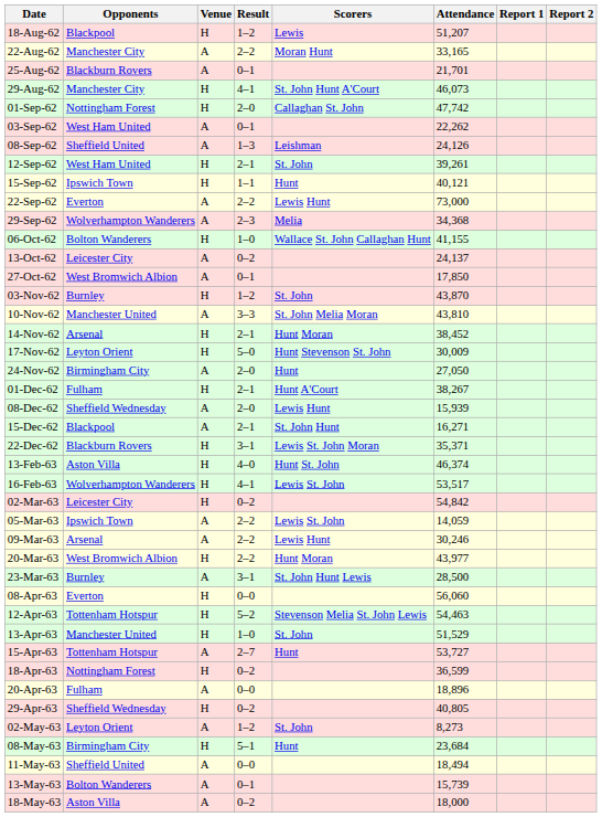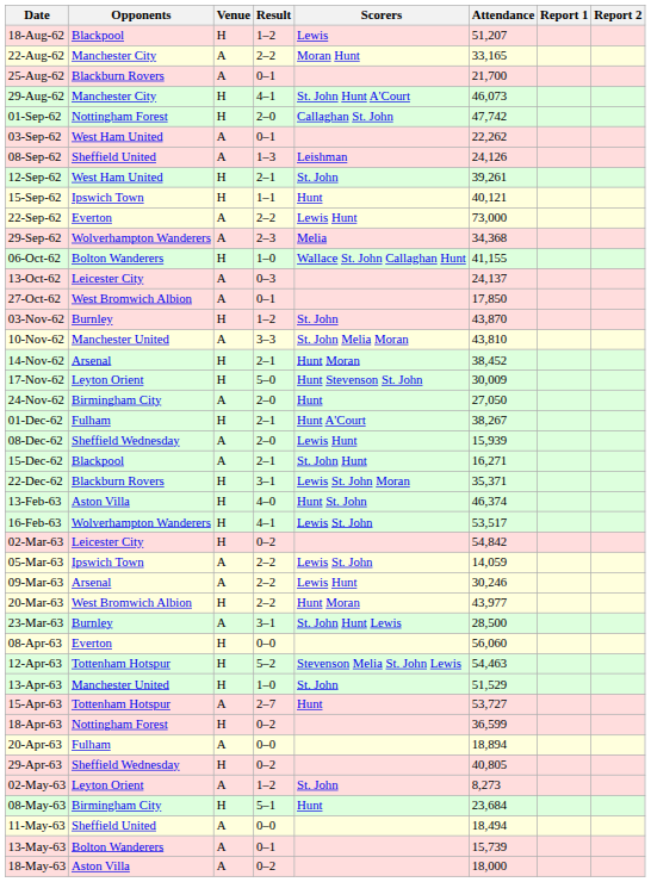 <table class=wikitable>
 <tr>
 <th>Date</th>
 <th>Opponents</th>
 <th>Venue</th>
 <th>Result</th>
 <th>Scorers</th>
 <th>Attendance</th>
 <th>Report 1</th>
 <th>Report 2</th>
 </tr>
 <tr bgcolor="#ffdddd">
 <td>18-Aug-62</td>
 <td><a href='#'>Blackpool</a></td>
 <td>H</td>
 <td>1–2</td>
 <td><a href='#'>Lewis</a> </td>
 <td>51,207</td>
 <td></td>
 <td></td>
 </tr>
 <tr bgcolor="#ffffdd">
 <td>22-Aug-62</td>
 <td><a href='#'>Manchester City</a></td>
 <td>A</td>
 <td>2–2</td>
 <td><a href='#'>Moran</a>  <a href='#'>Hunt</a> </td>
 <td>33,165</td>
 <td></td>
 <td></td>
 </tr>
 <tr bgcolor="#ffdddd">
 <td>25-Aug-62</td>
 <td><a href='#'>Blackburn Rovers</a></td>
 <td>A</td>
 <td>0–1</td>
 <td></td>
-<td>21,701</td>
+<td>21,700</td>
 <td></td>
 <td></td>
 </tr>
 <tr bgcolor="#ddffdd">
 <td>29-Aug-62</td>
 <td><a href='#'>Manchester City</a></td>
 <td>H</td>
 <td>4–1</td>
 <td><a href='#'>St. John</a>  <a href='#'>Hunt</a>  <a href='#'>A'Court</a> </td>
 <td>46,073</td>
 <td></td>
 <td></td>
 </tr>
 <tr bgcolor="#ddffdd">
 <td>01-Sep-62</td>
 <td><a href='#'>Nottingham Forest</a></td>
 <td>H</td>
 <td>2–0</td>
 <td><a href='#'>Callaghan</a>  <a href='#'>St. John</a> </td>
 <td>47,742</td>
 <td></td>
 <td></td>
 </tr>
 <tr bgcolor="#ffdddd">
 <td>03-Sep-62</td>
 <td><a href='#'>West Ham United</a></td>
 <td>A</td>
 <td>0–1</td>
 <td></td>
 <td>22,262</td>
 <td></td>
 <td></td>
 </tr>
 <tr bgcolor="#ffdddd">
 <td>08-Sep-62</td>
 <td><a href='#'>Sheffield United</a></td>
 <td>A</td>
 <td>1–3</td>
 <td><a href='#'>Leishman</a> </td>
 <td>24,126</td>
 <td></td>
 <td></td>
 </tr>
 <tr bgcolor="#ddffdd">
 <td>12-Sep-62</td>
 <td><a href='#'>West Ham United</a></td>
 <td>H</td>
 <td>2–1</td>
 <td><a href='#'>St. John</a> </td>
 <td>39,261</td>
 <td></td>
 <td></td>
 </tr>
 <tr bgcolor="#ffffdd">
 <td>15-Sep-62</td>
 <td><a href='#'>Ipswich Town</a></td>
 <td>H</td>
 <td>1–1</td>
 <td><a href='#'>Hunt</a> </td>
 <td>40,121</td>
 <td></td>
 <td></td>
 </tr>
 <tr bgcolor="#ffffdd">
 <td>22-Sep-62</td>
 <td><a href='#'>Everton</a></td>
 <td>A</td>
 <td>2–2</td>
 <td><a href='#'>Lewis</a>  <a href='#'>Hunt</a> </td>
 <td>73,000</td>
 <td></td>
 <td></td>
 </tr>
 <tr bgcolor="#ffdddd">
 <td>29-Sep-62</td>
 <td><a href='#'>Wolverhampton Wanderers</a></td>
 <td>A</td>
 <td>2–3</td>
 <td><a href='#'>Melia</a> </td>
 <td>34,368</td>
 <td></td>
 <td></td>
 </tr>
 <tr bgcolor="#ddffdd">
 <td>06-Oct-62</td>
 <td><a href='#'>Bolton Wanderers</a></td>
 <td>H</td>
 <td>1–0</td>
 <td><a href='#'>Wallace</a>  <a href='#'>St. John</a>  <a href='#'>Callaghan</a>  <a href='#'>Hunt</a> </td>
 <td>41,155</td>
 <td></td>
 <td></td>
 </tr>
 <tr bgcolor="#ffdddd">
 <td>13-Oct-62</td>
 <td><a href='#'>Leicester City</a></td>
 <td>A</td>
-<td>0–2</td>
+<td>0–3</td>
 <td></td>
 <td>24,137</td>
 <td></td>
 <td></td>
 </tr>
 <tr bgcolor="#ffdddd">
 <td>27-Oct-62</td>
 <td><a href='#'>West Bromwich Albion</a></td>
 <td>A</td>
 <td>0–1</td>
 <td></td>
 <td>17,850</td>
 <td></td>
 <td></td>
 </tr>
 <tr bgcolor="#ffdddd">
 <td>03-Nov-62</td>
 <td><a href='#'>Burnley</a></td>
 <td>H</td>
 <td>1–2</td>
 <td><a href='#'>St. John</a> </td>
 <td>43,870</td>
 <td></td>
 <td></td>
 </tr>
 <tr bgcolor="#ffffdd">
 <td>10-Nov-62</td>
 <td><a href='#'>Manchester United</a></td>
 <td>A</td>
 <td>3–3</td>
 <td><a href='#'>St. John</a>  <a href='#'>Melia</a>  <a href='#'>Moran</a> </td>
 <td>43,810</td>
 <td></td>
 <td></td>
 </tr>
 <tr bgcolor="#ddffdd">
 <td>14-Nov-62</td>
 <td><a href='#'>Arsenal</a></td>
 <td>H</td>
 <td>2–1</td>
 <td><a href='#'>Hunt</a>  <a href='#'>Moran</a> </td>
 <td>38,452</td>
 <td></td>
 <td></td>
 </tr>
 <tr bgcolor="#ddffdd">
 <td>17-Nov-62</td>
 <td><a href='#'>Leyton Orient</a></td>
 <td>H</td>
 <td>5–0</td>
 <td><a href='#'>Hunt</a>  <a href='#'>Stevenson</a>  <a href='#'>St. John</a> </td>
 <td>30,009</td>
 <td></td>
 <td></td>
 </tr>
 <tr bgcolor="#ddffdd">
 <td>24-Nov-62</td>
 <td><a href='#'>Birmingham City</a></td>
 <td>A</td>
 <td>2–0</td>
 <td><a href='#'>Hunt</a> </td>
 <td>27,050</td>
 <td></td>
 <td></td>
 </tr>
 <tr bgcolor="#ddffdd">
 <td>01-Dec-62</td>
 <td><a href='#'>Fulham</a></td>
 <td>H</td>
 <td>2–1</td>
 <td><a href='#'>Hunt</a>  <a href='#'>A'Court</a> </td>
 <td>38,267</td>
 <td></td>
 <td></td>
 </tr>
 <tr bgcolor="#ddffdd">
 <td>08-Dec-62</td>
 <td><a href='#'>Sheffield Wednesday</a></td>
 <td>A</td>
 <td>2–0</td>
 <td><a href='#'>Lewis</a>  <a href='#'>Hunt</a> </td>
 <td>15,939</td>
 <td></td>
 <td></td>
 </tr>
 <tr bgcolor="#ddffdd">
 <td>15-Dec-62</td>
 <td><a href='#'>Blackpool</a></td>
 <td>A</td>
 <td>2–1</td>
 <td><a href='#'>St. John</a>  <a href='#'>Hunt</a> </td>
 <td>16,271</td>
 <td></td>
 <td></td>
 </tr>
 <tr bgcolor="#ddffdd">
 <td>22-Dec-62</td>
 <td><a href='#'>Blackburn Rovers</a></td>
 <td>H</td>
 <td>3–1</td>
 <td><a href='#'>Lewis</a>  <a href='#'>St. John</a> <a href='#'>Moran</a> </td>
 <td>35,371</td>
 <td></td>
 <td></td>
 </tr>
 <tr bgcolor="#ddffdd">
 <td>13-Feb-63</td>
 <td><a href='#'>Aston Villa</a></td>
 <td>H</td>
 <td>4–0</td>
 <td><a href='#'>Hunt</a>  <a href='#'>St. John</a> </td>
 <td>46,374</td>
 <td></td>
 <td></td>
 </tr>
 <tr bgcolor="#ddffdd">
 <td>16-Feb-63</td>
 <td><a href='#'>Wolverhampton Wanderers</a></td>
 <td>H</td>
 <td>4–1</td>
 <td><a href='#'>Lewis</a>  <a href='#'>St. John</a> </td>
 <td>53,517</td>
 <td></td>
 <td></td>
 </tr>
 <tr bgcolor="#ffdddd">
 <td>02-Mar-63</td>
 <td><a href='#'>Leicester City</a></td>
 <td>H</td>
 <td>0–2</td>
 <td></td>
 <td>54,842</td>
 <td></td>
 <td></td>
 </tr>
 <tr bgcolor="#ffffdd">
 <td>05-Mar-63</td>
 <td><a href='#'>Ipswich Town</a></td>
 <td>A</td>
 <td>2–2</td>
 <td><a href='#'>Lewis</a>  <a href='#'>St. John</a> </td>
 <td>14,059</td>
 <td></td>
 <td></td>
 </tr>
 <tr bgcolor="#ffffdd">
 <td>09-Mar-63</td>
 <td><a href='#'>Arsenal</a></td>
 <td>A</td>
 <td>2–2</td>
 <td><a href='#'>Lewis</a>  <a href='#'>Hunt</a> </td>
 <td>30,246</td>
 <td></td>
 <td></td>
 </tr>
 <tr bgcolor="#ffffdd">
 <td>20-Mar-63</td>
 <td><a href='#'>West Bromwich Albion</a></td>
 <td>H</td>
 <td>2–2</td>
 <td><a href='#'>Hunt</a>  <a href='#'>Moran</a> </td>
 <td>43,977</td>
 <td></td>
 <td></td>
 </tr>
 <tr bgcolor="#ddffdd">
 <td>23-Mar-63</td>
 <td><a href='#'>Burnley</a></td>
 <td>A</td>
 <td>3–1</td>
 <td><a href='#'>St. John</a>  <a href='#'>Hunt</a>  <a href='#'>Lewis</a> </td>
 <td>28,500</td>
 <td></td>
 <td></td>
 </tr>
 <tr bgcolor="#ffffdd">
 <td>08-Apr-63</td>
 <td><a href='#'>Everton</a></td>
 <td>H</td>
 <td>0–0</td>
 <td></td>
 <td>56,060</td>
 <td></td>
 <td></td>
 </tr>
 <tr bgcolor="#ddffdd">
 <td>12-Apr-63</td>
 <td><a href='#'>Tottenham Hotspur</a></td>
 <td>H</td>
 <td>5–2</td>
 <td><a href='#'>Stevenson</a>  <a href='#'>Melia</a>  <a href='#'>St. John</a>  <a href='#'>Lewis</a> </td>
 <td>54,463</td>
 <td></td>
 <td></td>
 </tr>
 <tr bgcolor="#ddffdd">
 <td>13-Apr-63</td>
 <td><a href='#'>Manchester United</a></td>
 <td>H</td>
 <td>1–0</td>
 <td><a href='#'>St. John</a> </td>
 <td>51,529</td>
 <td></td>
 <td></td>
 </tr>
 <tr bgcolor="#ffdddd">
 <td>15-Apr-63</td>
 <td><a href='#'>Tottenham Hotspur</a></td>
 <td>A</td>
 <td>2–7</td>
 <td><a href='#'>Hunt</a> </td>
 <td>53,727</td>
 <td></td>
 <td></td>
 </tr>
 <tr bgcolor="#ffdddd">
 <td>18-Apr-63</td>
 <td><a href='#'>Nottingham Forest</a></td>
 <td>H</td>
 <td>0–2</td>
 <td></td>
 <td>36,599</td>
 <td></td>
 <td></td>
 </tr>
 <tr bgcolor="#ffffdd">
 <td>20-Apr-63</td>
 <td><a href='#'>Fulham</a></td>
 <td>A</td>
 <td>0–0</td>
 <td></td>
-<td>18,896</td>
+<td>18,894</td>
 <td></td>
 <td></td>
 </tr>
 <tr bgcolor="#ffdddd">
 <td>29-Apr-63</td>
 <td><a href='#'>Sheffield Wednesday</a></td>
 <td>H</td>
 <td>0–2</td>
 <td></td>
 <td>40,805</td>
 <td></td>
 <td></td>
 </tr>
 <tr bgcolor="#ffdddd">
 <td>02-May-63</td>
 <td><a href='#'>Leyton Orient</a></td>
 <td>A</td>
 <td>1–2</td>
 <td><a href='#'>St. John</a> </td>
 <td>8,273</td>
 <td></td>
 <td></td>
 </tr>
 <tr bgcolor="#ddffdd">
 <td>08-May-63</td>
 <td><a href='#'>Birmingham City</a></td>
 <td>H</td>
 <td>5–1</td>
 <td><a href='#'>Hunt</a> </td>
 <td>23,684</td>
 <td></td>
 <td></td>
 </tr>
 <tr bgcolor="#ffffdd">
 <td>11-May-63</td>
 <td><a href='#'>Sheffield United</a></td>
 <td>A</td>
 <td>0–0</td>
 <td></td>
 <td>18,494</td>
 <td></td>
 <td></td>
 </tr>
 <tr bgcolor="#ffdddd">
 <td>13-May-63</td>
 <td><a href='#'>Bolton Wanderers</a></td>
 <td>A</td>
 <td>0–1</td>
 <td></td>
 <td>15,739</td>
 <td></td>
 <td></td>
 </tr>
 <tr bgcolor="#ffdddd">
 <td>18-May-63</td>
 <td><a href='#'>Aston Villa</a></td>
 <td>A</td>
 <td>0–2</td>
 <td></td>
 <td>18,000</td>
 <td></td>
 <td></td>
 </tr>
 </table>
